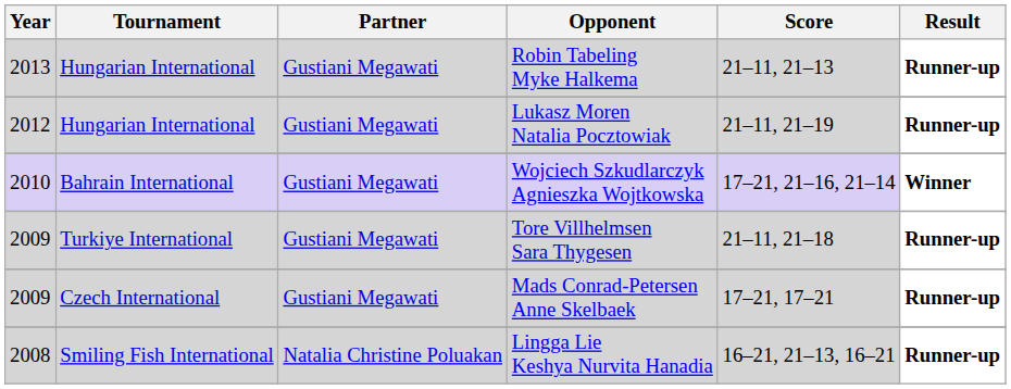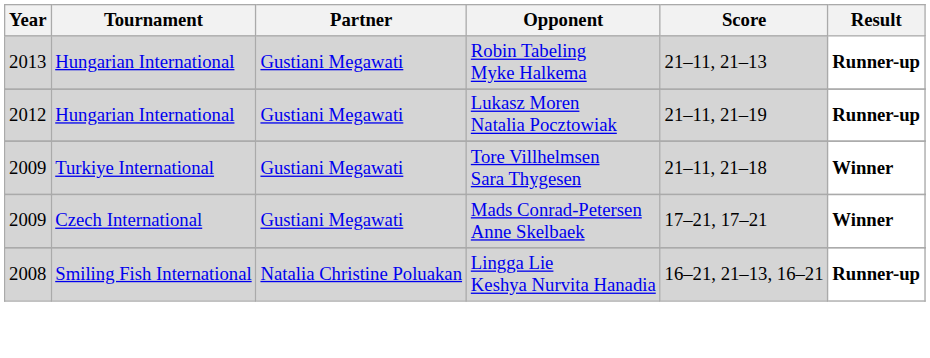 <table class="sortable wikitable" style="font-size: 90%;">
 <tr>
 <th>Year</th>
 <th>Tournament</th>
 <th>Partner</th>
 <th>Opponent</th>
 <th>Score</th>
 <th>Result</th>
 </tr>
 <tr style="background:#D5D5D5">
 <td align="center">2013</td>
 <td align="left"><a href='#'>Hungarian International</a></td>
 <td align="left"> <a href='#'>Gustiani Megawati</a></td>
 <td align="left"> <a href='#'>Robin Tabeling</a> <br>  <a href='#'>Myke Halkema</a></td>
 <td align="left">21–11, 21–13</td>
 <td style="text-align:left; background:white"> <strong>Runner-up</strong></td>
 </tr>
 <tr>
 </tr>
 <tr style="background:#D5D5D5">
 <td align="center">2012</td>
 <td align="left"><a href='#'>Hungarian International</a></td>
 <td align="left"> <a href='#'>Gustiani Megawati</a></td>
 <td align="left"> <a href='#'>Lukasz Moren</a> <br>  <a href='#'>Natalia Pocztowiak</a></td>
 <td align="left">21–11, 21–19</td>
 <td style="text-align:left; background:white"> <strong>Runner-up</strong></td>
 </tr>
 <tr>
 </tr>
-<tr style="background:#D8CEF6">
-<td align="center">2010</td>
-<td align="left"><a href='#'>Bahrain International</a></td>
-<td align="left"> <a href='#'>Gustiani Megawati</a></td>
-<td align="left"> <a href='#'>Wojciech Szkudlarczyk</a> <br>  <a href='#'>Agnieszka Wojtkowska</a></td>
-<td align="left">17–21, 21–16, 21–14</td>
-<td style="text-align:left; background:white"> <strong>Winner</strong></td>
-</tr>
 <tr>
 </tr>
 <tr style="background:#D5D5D5">
 <td align="center">2009</td>
 <td align="left"><a href='#'>Turkiye International</a></td>
 <td align="left"> <a href='#'>Gustiani Megawati</a></td>
 <td align="left"> <a href='#'>Tore Villhelmsen</a> <br>  <a href='#'>Sara Thygesen</a></td>
 <td align="left">21–11, 21–18</td>
-<td style="text-align:left; background:white"> <strong>Runner-up</strong></td>
+<td style="text-align:left; background:white"> <strong>Winner</strong></td>
 </tr>
 <tr>
 </tr>
 <tr style="background:#D5D5D5">
 <td align="center">2009</td>
 <td align="left"><a href='#'>Czech International</a></td>
 <td align="left"> <a href='#'>Gustiani Megawati</a></td>
 <td align="left"> <a href='#'>Mads Conrad-Petersen</a> <br>  <a href='#'>Anne Skelbaek</a></td>
 <td align="left">17–21, 17–21</td>
-<td style="text-align:left; background:white"> <strong>Runner-up</strong></td>
+<td style="text-align:left; background:white"> <strong>Winner</strong></td>
 </tr>
 <tr>
 </tr>
 <tr style="background:#D5D5D5">
 <td align="center">2008</td>
 <td align="left"><a href='#'>Smiling Fish International</a></td>
 <td align="left"> <a href='#'>Natalia Christine Poluakan</a></td>
 <td align="left"> <a href='#'>Lingga Lie</a> <br>  <a href='#'>Keshya Nurvita Hanadia</a></td>
 <td align="left">16–21, 21–13, 16–21</td>
 <td style="text-align:left; background:white"> <strong>Runner-up</strong></td>
 </tr>
 </table>
